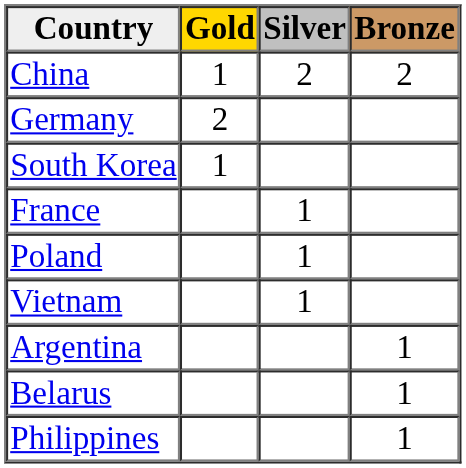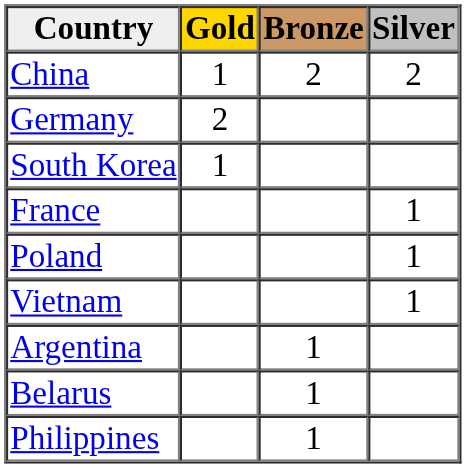 <table border="1" cellspacing="0">
 <tr>
 <th bgcolor="#efefef">Country</th>
 <th bgcolor="gold">Gold</th>
+<th bgcolor="CC9966">Bronze</th>
 <th bgcolor="silver">Silver</th>
-<th bgcolor="CC9966">Bronze</th>
 </tr>
 <tr>
 <td> <a href='#'>China</a></td>
 <td align="center">1</td>
 <td align="center">2</td>
 <td align="center">2</td>
 </tr>
 <tr>
 <td> <a href='#'>Germany</a></td>
 <td align="center">2</td>
 <td></td>
 <td></td>
 </tr>
 <tr>
 <td> <a href='#'>South Korea</a></td>
 <td align="center">1</td>
 <td></td>
 <td></td>
 </tr>
 <tr>
 <td> <a href='#'>France</a></td>
 <td></td>
+<td></td>
 <td align="center">1</td>
-<td></td>
 </tr>
 <tr>
 <td> <a href='#'>Poland</a></td>
+<td></td>
+<td></td>
+<td align="center">1</td>
+</tr>
+<tr>
+<td> <a href='#'>Vietnam</a></td>
+<td></td>
+<td></td>
+<td align="center">1</td>
+</tr>
+<tr>
+<td> <a href='#'>Argentina</a></td>
 <td></td>
 <td align="center">1</td>
 <td></td>
 </tr>
 <tr>
-<td> <a href='#'>Vietnam</a></td>
+<td> <a href='#'>Belarus</a></td>
 <td></td>
 <td align="center">1</td>
 <td></td>
 </tr>
 <tr>
-<td> <a href='#'>Argentina</a></td>
-<td></td>
+<td> <a href='#'>Philippines</a></td>
 <td></td>
 <td align="center">1</td>
-</tr>
-<tr>
-<td> <a href='#'>Belarus</a></td>
 <td></td>
-<td></td>
-<td align="center">1</td>
-</tr>
-<tr>
-<td> <a href='#'>Philippines</a></td>
-<td></td>
-<td></td>
-<td align="center">1</td>
 </tr>
 </table>
